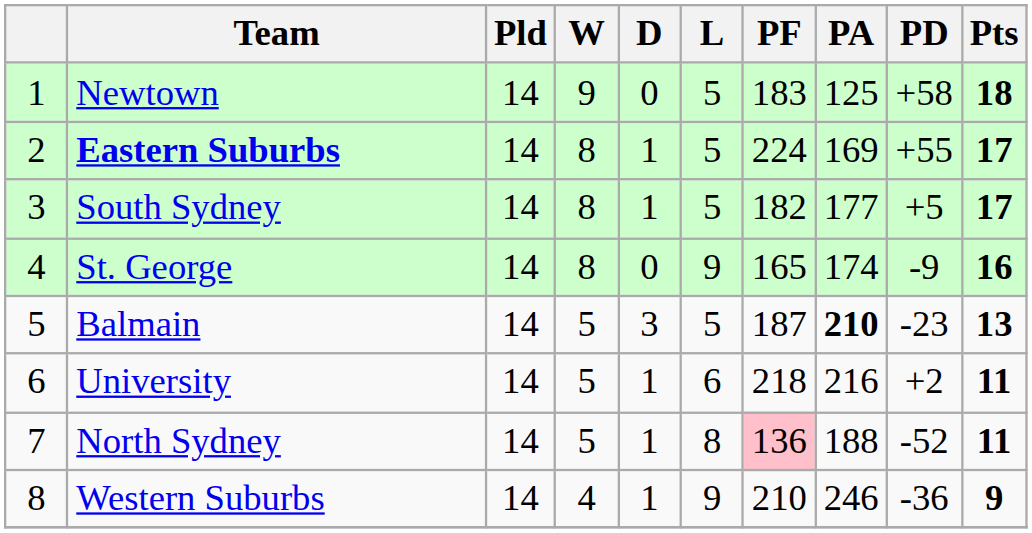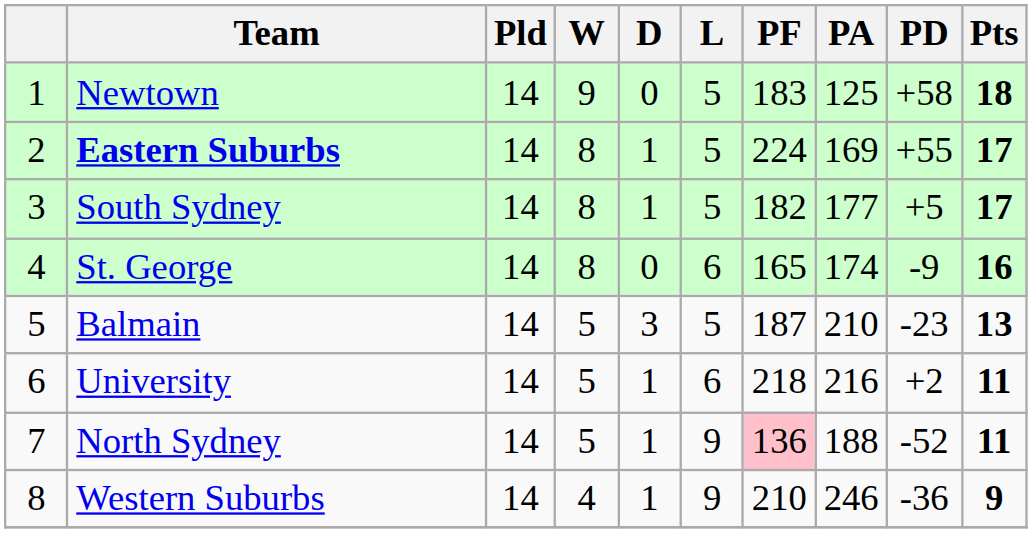 <table class="wikitable" style="text-align:center;">
 <tr>
 <th width=20 abbr="Position"></th>
 <th width=175>Team</th>
 <th width=20 abbr="Played">Pld</th>
 <th width=20 abbr="Won">W</th>
 <th width=20 abbr="Drawn">D</th>
 <th width=20 abbr="Lost">L</th>
 <th width=20 abbr="Points for">PF</th>
 <th width=20 abbr="Points against">PA</th>
 <th width=20 abbr="Points difference">PD</th>
 <th width=20 abbr="Points">Pts</th>
 </tr>
 <tr style="background: #ccffcc;">
 <td>1</td>
 <td style="text-align:left;"> <a href='#'>Newtown</a></td>
 <td>14</td>
 <td>9</td>
 <td>0</td>
 <td>5</td>
 <td>183</td>
 <td>125</td>
 <td>+58</td>
 <td><strong>18</strong></td>
 </tr>
 <tr style="background: #ccffcc;">
 <td>2</td>
 <td style="text-align:left;"> <strong><a href='#'>Eastern Suburbs</a></strong></td>
 <td>14</td>
 <td>8</td>
 <td>1</td>
 <td>5</td>
 <td>224</td>
 <td>169</td>
 <td>+55</td>
 <td><strong>17</strong></td>
 </tr>
 <tr style="background: #ccffcc;">
 <td>3</td>
 <td style="text-align:left;"> <a href='#'>South Sydney</a></td>
 <td>14</td>
 <td>8</td>
 <td>1</td>
 <td>5</td>
 <td>182</td>
 <td>177</td>
 <td>+5</td>
 <td><strong>17</strong></td>
 </tr>
 <tr style="background: #ccffcc;">
 <td>4</td>
 <td style="text-align:left;"> <a href='#'>St. George</a></td>
 <td>14</td>
 <td>8</td>
 <td>0</td>
-<td>9</td>
+<td>6</td>
 <td>165</td>
 <td>174</td>
 <td>-9</td>
 <td><strong>16</strong></td>
 </tr>
 <tr>
 <td>5</td>
 <td style="text-align:left;"> <a href='#'>Balmain</a></td>
 <td>14</td>
 <td>5</td>
 <td>3</td>
 <td>5</td>
 <td>187</td>
-<td><strong>210</strong></td>
+<td>210</td>
 <td>-23</td>
 <td><strong>13</strong></td>
 </tr>
 <tr>
 <td>6</td>
 <td style="text-align:left;"> <a href='#'>University</a></td>
 <td>14</td>
 <td>5</td>
 <td>1</td>
 <td>6</td>
 <td>218</td>
 <td>216</td>
 <td>+2</td>
 <td><strong>11</strong></td>
 </tr>
 <tr>
 <td>7</td>
 <td style="text-align:left;"> <a href='#'>North Sydney</a></td>
 <td>14</td>
 <td>5</td>
 <td>1</td>
-<td>8</td>
+<td>9</td>
 <td style="background: pink;">136</td>
 <td>188</td>
 <td>-52</td>
 <td><strong>11</strong></td>
 </tr>
 <tr>
 <td>8</td>
 <td style="text-align:left;"> <a href='#'>Western Suburbs</a></td>
 <td>14</td>
 <td>4</td>
 <td>1</td>
 <td>9</td>
 <td>210</td>
 <td>246</td>
 <td>-36</td>
 <td><strong>9</strong></td>
 </tr>
 <tr>
 </tr>
 </table>
